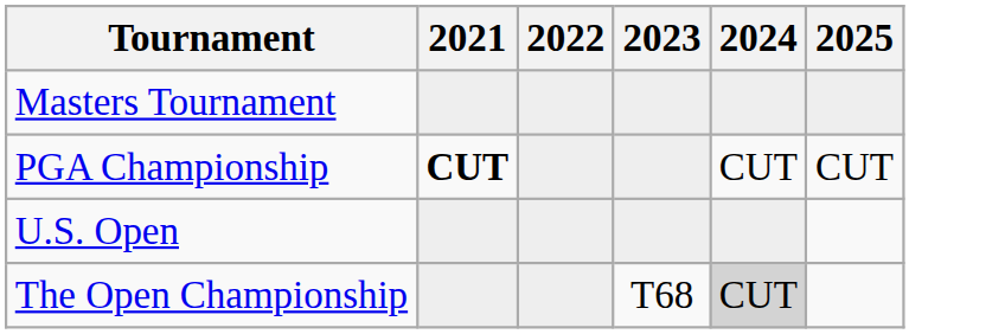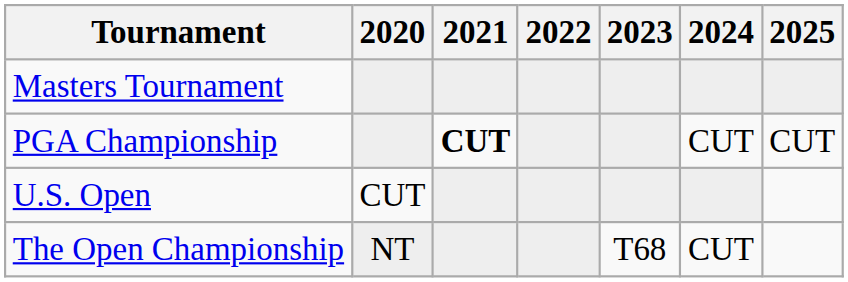 <table class="wikitable" style="font-size:95%;text-align:center;">
 <tr>
 <th>Tournament</th>
+<th>2020</th>
 <th>2021</th>
 <th>2022</th>
 <th>2023</th>
 <th>2024</th>
 <th>2025</th>
 </tr>
 <tr>
 <td align=left><a href='#'>Masters Tournament</a></td>
 <td style="background:#eeeeee;"></td>
 <td style="background:#eeeeee;"></td>
 <td style="background:#eeeeee;"></td>
 <td style="background:#eeeeee;"></td>
 <td style="background:#eeeeee;"></td>
+<td style="background:#eeeeee;"></td>
 </tr>
 <tr>
 <td align=left><a href='#'>PGA Championship</a></td>
+<td style="background:#eeeeee;"></td>
 <td><strong>CUT</strong></td>
 <td style="background:#eeeeee;"></td>
 <td style="background:#eeeeee;"></td>
 <td>CUT</td>
 <td>CUT</td>
 </tr>
 <tr>
 <td align=left><a href='#'>U.S. Open</a></td>
+<td>CUT</td>
 <td style="background:#eeeeee;"></td>
 <td style="background:#eeeeee;"></td>
 <td style="background:#eeeeee;"></td>
 <td style="background:#eeeeee;"></td>
 <td></td>
 </tr>
 <tr>
 <td align=left><a href='#'>The Open Championship</a></td>
+<td style="background:#eeeeee;">NT</td>
 <td style="background:#eeeeee;"></td>
 <td style="background:#eeeeee;"></td>
 <td>T68</td>
-<td style="background: lightgrey;">CUT</td>
+<td>CUT</td>
 <td></td>
 </tr>
 </table>
